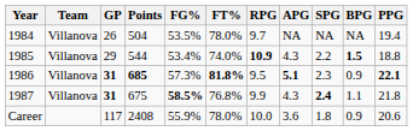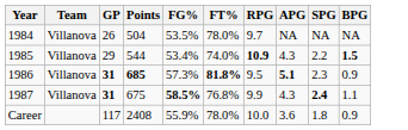 <table class="wikitable">
 <tr>
 <th>Year</th>
 <th>Team</th>
 <th>GP</th>
 <th>Points</th>
 <th>FG%</th>
 <th>FT%</th>
 <th>RPG</th>
 <th>APG</th>
 <th>SPG</th>
 <th>BPG</th>
-<th>PPG</th>
 </tr>
 <tr>
 <td>1984</td>
 <td>Villanova</td>
 <td>26</td>
 <td>504</td>
 <td>53.5%</td>
 <td>78.0%</td>
 <td>9.7</td>
 <td>NA</td>
 <td>NA</td>
 <td>NA</td>
-<td>19.4</td>
 </tr>
 <tr>
 <td>1985</td>
 <td>Villanova</td>
 <td>29</td>
 <td>544</td>
 <td>53.4%</td>
 <td>74.0%</td>
 <td><strong>10.9</strong></td>
 <td>4.3</td>
 <td>2.2</td>
 <td><strong>1.5</strong></td>
-<td>18.8</td>
 </tr>
 <tr>
 <td>1986</td>
 <td>Villanova</td>
 <td><strong>31</strong></td>
 <td><strong>685</strong></td>
 <td>57.3%</td>
 <td><strong>81.8%</strong></td>
 <td>9.5</td>
 <td><strong>5.1</strong></td>
 <td>2.3</td>
 <td>0.9</td>
-<td><strong>22.1</strong></td>
 </tr>
 <tr>
 <td>1987</td>
 <td>Villanova</td>
 <td><strong>31</strong></td>
 <td>675</td>
 <td><strong>58.5%</strong></td>
 <td>76.8%</td>
 <td>9.9</td>
 <td>4.3</td>
 <td><strong>2.4</strong></td>
 <td>1.1</td>
-<td>21.8</td>
 </tr>
 <tr>
 <td>Career</td>
 <td></td>
 <td>117</td>
 <td>2408</td>
 <td>55.9%</td>
 <td>78.0%</td>
 <td>10.0</td>
 <td>3.6</td>
 <td>1.8</td>
 <td>0.9</td>
-<td>20.6</td>
 </tr>
 </table>
